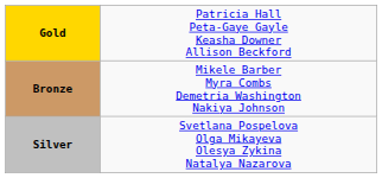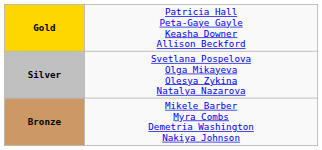 <table class="wikitable" style="text-align:center; " width="35%">
 <tr>
 <td bgcolor="gold"><strong>Gold</strong></td>
 <td><a href='#'>Patricia Hall</a><br><a href='#'>Peta-Gaye Gayle</a><br><a href='#'>Keasha Downer</a><br><a href='#'>Allison Beckford</a><br>  <small><em></em></small></td>
 </tr>
 <tr>
+<td bgcolor="silver"><strong>Silver</strong></td>
+<td><a href='#'>Svetlana Pospelova</a><br><a href='#'>Olga Mikayeva</a><br><a href='#'>Olesya Zykina</a><br><a href='#'>Natalya Nazarova</a><br>  <small><em></em></small></td>
+</tr>
+<tr>
 <td bgcolor="CC9966"><strong>Bronze</strong></td>
 <td><a href='#'>Mikele Barber</a><br><a href='#'>Myra Combs</a><br><a href='#'>Demetria Washington</a><br><a href='#'>Nakiya Johnson</a><br>  <small><em></em></small></td>
 </tr>
-<tr>
-<td bgcolor="silver"><strong>Silver</strong></td>
-<td><a href='#'>Svetlana Pospelova</a><br><a href='#'>Olga Mikayeva</a><br><a href='#'>Olesya Zykina</a><br><a href='#'>Natalya Nazarova</a><br>  <small><em></em></small></td>
-</tr>
 </table>
